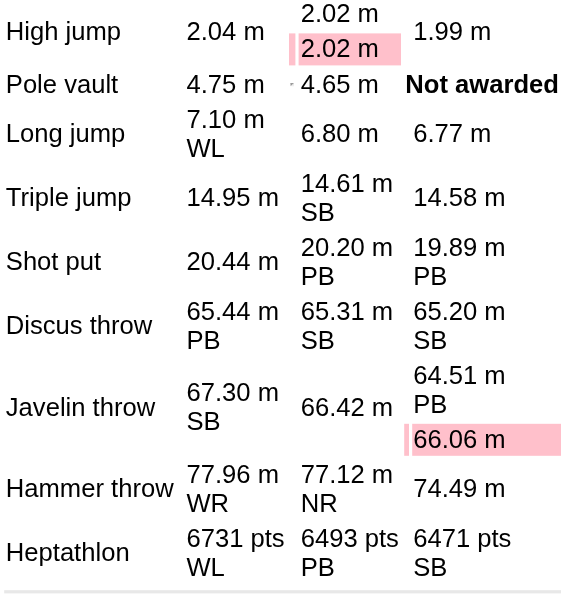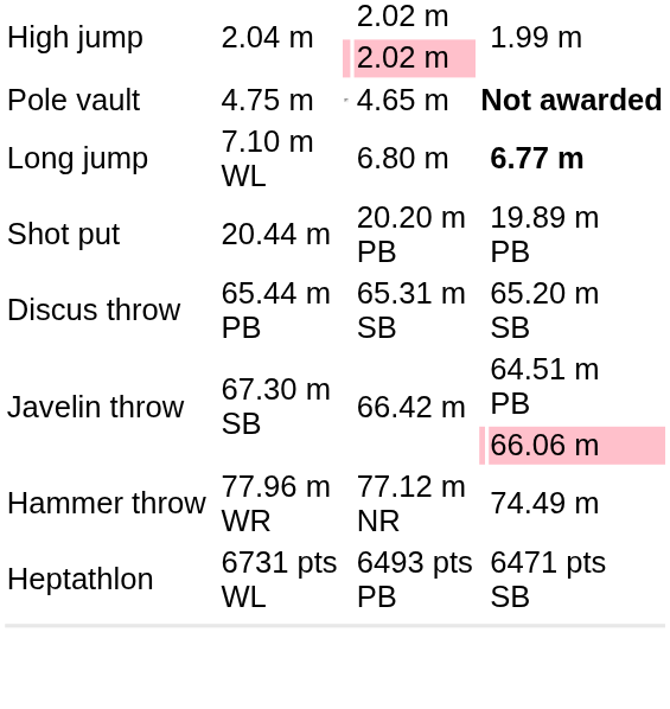 <table>
 <tr>
 <td rowspan=2>High jump<br></td>
 <td rowspan=2></td>
 <td rowspan=2>2.04 m</td>
 <td></td>
 <td>2.02 m</td>
 <td rowspan=2></td>
 <td rowspan=2>1.99 m</td>
 </tr>
 <tr bgcolor=pink>
 <td></td>
 <td>2.02 m</td>
 </tr>
 <tr>
 <td>Pole vault<br></td>
 <td></td>
 <td>4.75 m</td>
 <td><hr></td>
 <td>4.65 m</td>
 <th colspan=2>Not awarded</th>
 </tr>
 <tr>
 <td>Long jump<br></td>
 <td></td>
 <td>7.10 m<br>WL</td>
 <td></td>
 <td>6.80 m</td>
 <td></td>
-<td>6.77 m</td>
-</tr>
-<tr>
-<td>Triple jump<br></td>
-<td></td>
-<td>14.95 m</td>
-<td></td>
-<td>14.61 m<br>SB</td>
-<td></td>
-<td>14.58 m</td>
+<td><strong>6.77 m</strong></td>
 </tr>
 <tr>
 <td>Shot put<br></td>
 <td></td>
 <td>20.44 m</td>
 <td></td>
 <td>20.20 m<br>PB</td>
 <td></td>
 <td>19.89 m<br>PB</td>
 </tr>
 <tr>
 <td>Discus throw <br></td>
 <td></td>
 <td>65.44 m<br>PB</td>
 <td></td>
 <td>65.31 m<br>SB</td>
 <td></td>
 <td>65.20 m<br>SB</td>
 </tr>
 <tr>
 <td rowspan=2>Javelin throw <br></td>
 <td rowspan=2></td>
 <td rowspan=2>67.30 m<br>SB</td>
 <td rowspan=2></td>
 <td rowspan=2>66.42 m</td>
 <td></td>
 <td>64.51 m<br>PB</td>
 </tr>
 <tr bgcolor=pink>
 <td></td>
 <td>66.06 m</td>
 </tr>
 <tr>
 <td>Hammer throw<br></td>
 <td></td>
 <td>77.96 m<br>WR</td>
 <td></td>
 <td>77.12 m<br>NR</td>
 <td></td>
 <td>74.49 m</td>
 </tr>
 <tr>
 <td>Heptathlon<br></td>
 <td></td>
 <td>6731 pts<br>WL</td>
 <td></td>
 <td>6493 pts<br>PB</td>
 <td></td>
 <td>6471 pts<br>SB</td>
 </tr>
 <tr>
 </tr>
 <tr bgcolor= e8e8e8>
 <td colspan=7></td>
 </tr>
 </table>
